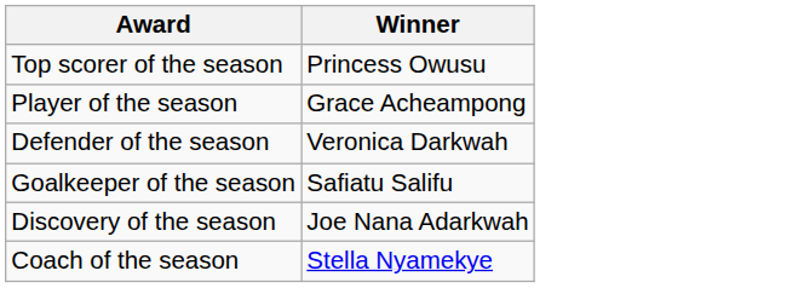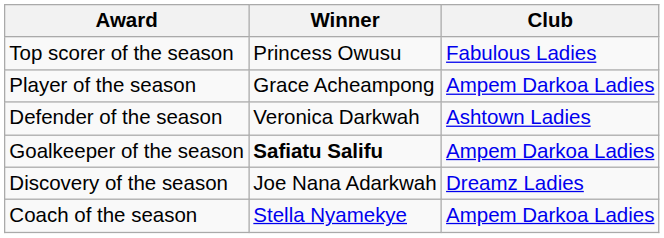 <table class="wikitable">
 <tr>
 <th>Award</th>
 <th>Winner</th>
+<th>Club</th>
 </tr>
 <tr>
 <td>Top scorer of the season</td>
 <td> Princess Owusu</td>
+<td><a href='#'>Fabulous Ladies</a></td>
 </tr>
 <tr>
 <td>Player of the season</td>
 <td> Grace Acheampong</td>
+<td><a href='#'>Ampem Darkoa Ladies</a></td>
 </tr>
 <tr>
 <td>Defender of the season</td>
 <td> Veronica Darkwah</td>
+<td><a href='#'>Ashtown Ladies</a></td>
 </tr>
 <tr>
 <td>Goalkeeper of the season</td>
-<td> Safiatu Salifu</td>
+<td><strong> Safiatu Salifu</strong></td>
+<td><a href='#'>Ampem Darkoa Ladies</a></td>
 </tr>
 <tr>
 <td>Discovery of the season</td>
 <td> Joe Nana Adarkwah</td>
+<td><a href='#'>Dreamz Ladies</a></td>
 </tr>
 <tr>
 <td>Coach of the season</td>
 <td> <a href='#'>Stella Nyamekye</a></td>
+<td><a href='#'>Ampem Darkoa Ladies</a></td>
 </tr>
 </table>
